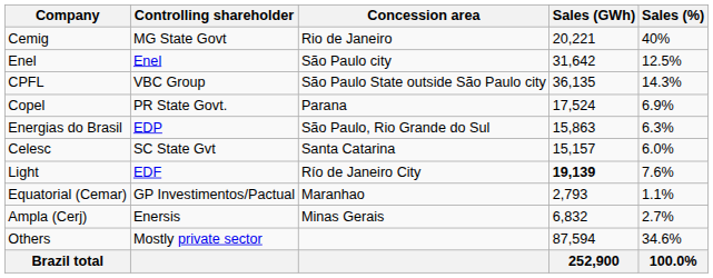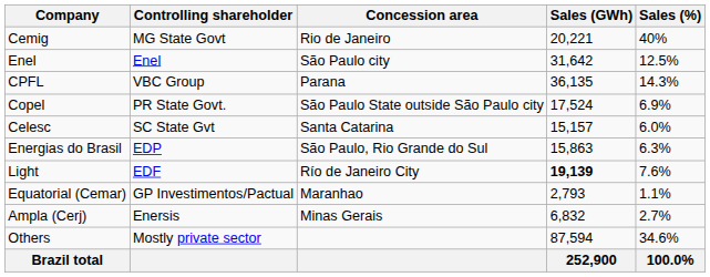 <table class="wikitable">
 <tr>
 <th>Company</th>
 <th>Controlling shareholder</th>
 <th>Concession area</th>
 <th>Sales (GWh)</th>
 <th>Sales (%)</th>
 </tr>
 <tr>
 <td>Cemig</td>
 <td>MG State Govt</td>
 <td>Rio de Janeiro</td>
 <td>20,221</td>
 <td>40%</td>
 </tr>
 <tr>
 <td>Enel</td>
 <td><a href='#'>Enel</a></td>
 <td>São Paulo city</td>
 <td>31,642</td>
 <td>12.5%</td>
 </tr>
 <tr>
 <td>CPFL</td>
 <td>VBC Group</td>
-<td>São Paulo State outside São Paulo city</td>
+<td>Parana</td>
 <td>36,135</td>
 <td>14.3%</td>
 </tr>
 <tr>
 <td>Copel</td>
 <td>PR State Govt.</td>
-<td>Parana</td>
+<td>São Paulo State outside São Paulo city</td>
 <td>17,524</td>
 <td>6.9%</td>
+</tr>
+<tr>
+<td>Celesc</td>
+<td>SC State Gvt</td>
+<td>Santa Catarina</td>
+<td>15,157</td>
+<td>6.0%</td>
 </tr>
 <tr>
 <td>Energias do Brasil</td>
 <td><a href='#'>EDP</a></td>
 <td>São Paulo, Rio Grande do Sul</td>
 <td>15,863</td>
 <td>6.3%</td>
-</tr>
-<tr>
-<td>Celesc</td>
-<td>SC State Gvt</td>
-<td>Santa Catarina</td>
-<td>15,157</td>
-<td>6.0%</td>
 </tr>
 <tr>
 <td>Light</td>
 <td><a href='#'>EDF</a></td>
 <td>Río de Janeiro City</td>
 <td><strong>19,139</strong></td>
 <td>7.6%</td>
 </tr>
 <tr>
 <td>Equatorial (Cemar)</td>
 <td>GP Investimentos/Pactual</td>
 <td>Maranhao</td>
 <td>2,793</td>
 <td>1.1%</td>
 </tr>
 <tr>
 <td>Ampla (Cerj)</td>
 <td>Enersis</td>
 <td>Minas Gerais</td>
 <td>6,832</td>
 <td>2.7%</td>
 </tr>
 <tr>
 <td>Others</td>
 <td>Mostly <a href='#'>private sector</a></td>
 <td></td>
 <td>87,594</td>
 <td>34.6%</td>
 </tr>
 <tr>
 <th>Brazil total</th>
 <th></th>
 <th></th>
 <th>252,900</th>
 <th>100.0%</th>
 </tr>
 </table>
